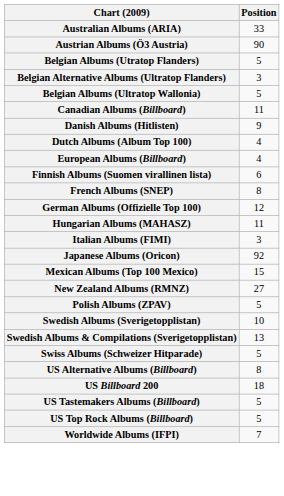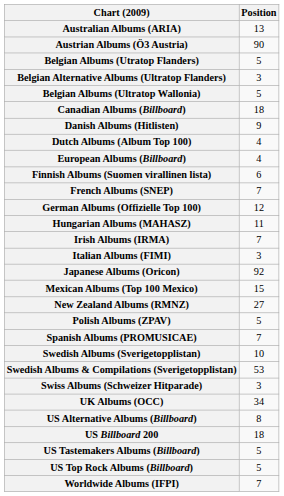 <table class="wikitable sortable plainrowheaders" style="text-align:center;">
 <tr>
 <th>Chart (2009)</th>
 <th>Position</th>
 </tr>
 <tr>
 <th scope="row">Australian Albums (ARIA)</th>
-<td>33</td>
+<td>13</td>
 </tr>
 <tr>
 <th scope="row">Austrian Albums (Ö3 Austria)</th>
 <td>90</td>
 </tr>
 <tr>
 <th scope="row">Belgian Albums (Utratop Flanders)</th>
 <td>5</td>
 </tr>
 <tr>
 <th scope="row">Belgian Alternative Albums (Ultratop Flanders)</th>
 <td>3</td>
 </tr>
 <tr>
 <th scope="row">Belgian Albums (Ultratop Wallonia)</th>
 <td>5</td>
 </tr>
 <tr>
 <th scope="row">Canadian Albums (<em>Billboard</em>)</th>
-<td>11</td>
+<td>18</td>
 </tr>
 <tr>
 <th scope="row">Danish Albums (Hitlisten)</th>
 <td>9</td>
 </tr>
 <tr>
 <th scope="row">Dutch Albums (Album Top 100)</th>
 <td>4</td>
 </tr>
 <tr>
 <th scope="row">European Albums (<em>Billboard</em>)</th>
 <td>4</td>
 </tr>
 <tr>
 <th scope="row">Finnish Albums (Suomen virallinen lista)</th>
 <td>6</td>
 </tr>
 <tr>
 <th scope="row">French Albums (SNEP)</th>
-<td>8</td>
+<td>7</td>
 </tr>
 <tr>
 <th scope="row">German Albums (Offizielle Top 100)</th>
 <td>12</td>
 </tr>
 <tr>
 <th scope="row">Hungarian Albums (MAHASZ)</th>
 <td>11</td>
+</tr>
+<tr>
+<th scope="row">Irish Albums (IRMA)</th>
+<td>7</td>
 </tr>
 <tr>
 <th scope="row">Italian Albums (FIMI)</th>
 <td>3</td>
 </tr>
 <tr>
 <th scope="row">Japanese Albums (Oricon)</th>
 <td>92</td>
 </tr>
 <tr>
 <th scope="row">Mexican Albums (Top 100 Mexico)</th>
 <td>15</td>
 </tr>
 <tr>
 <th scope="row">New Zealand Albums (RMNZ)</th>
 <td>27</td>
 </tr>
 <tr>
 <th scope="row">Polish Albums (ZPAV)</th>
 <td>5</td>
 </tr>
 <tr>
+<th scope="row">Spanish Albums (PROMUSICAE)</th>
+<td>7</td>
+</tr>
+<tr>
 <th scope="row">Swedish Albums (Sverigetopplistan)</th>
 <td>10</td>
 </tr>
 <tr>
 <th scope="row">Swedish Albums & Compilations (Sverigetopplistan)</th>
-<td>13</td>
+<td>53</td>
 </tr>
 <tr>
 <th scope="row">Swiss Albums (Schweizer Hitparade)</th>
-<td>5</td>
+<td>3</td>
+</tr>
+<tr>
+<th scope="row">UK Albums (OCC)</th>
+<td>34</td>
 </tr>
 <tr>
 <th scope="row">US Alternative Albums (<em>Billboard</em>)</th>
 <td>8</td>
 </tr>
 <tr>
 <th scope="row">US <em>Billboard</em> 200</th>
 <td>18</td>
 </tr>
 <tr>
 <th scope="row">US Tastemakers Albums (<em>Billboard</em>)</th>
 <td>5</td>
 </tr>
 <tr>
 <th scope="row">US Top Rock Albums (<em>Billboard</em>)</th>
 <td>5</td>
 </tr>
 <tr>
 <th scope="row">Worldwide Albums (IFPI)</th>
 <td>7</td>
 </tr>
 </table>
